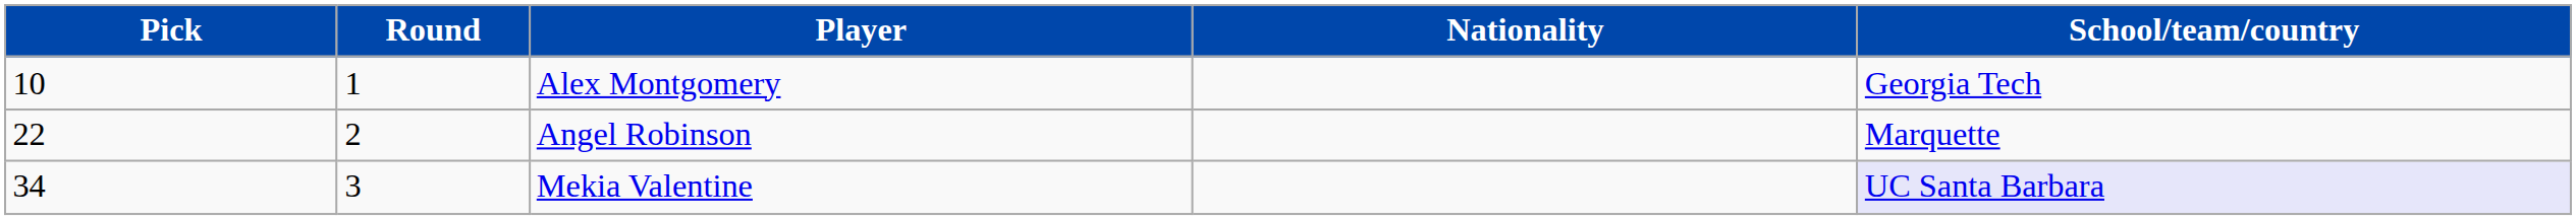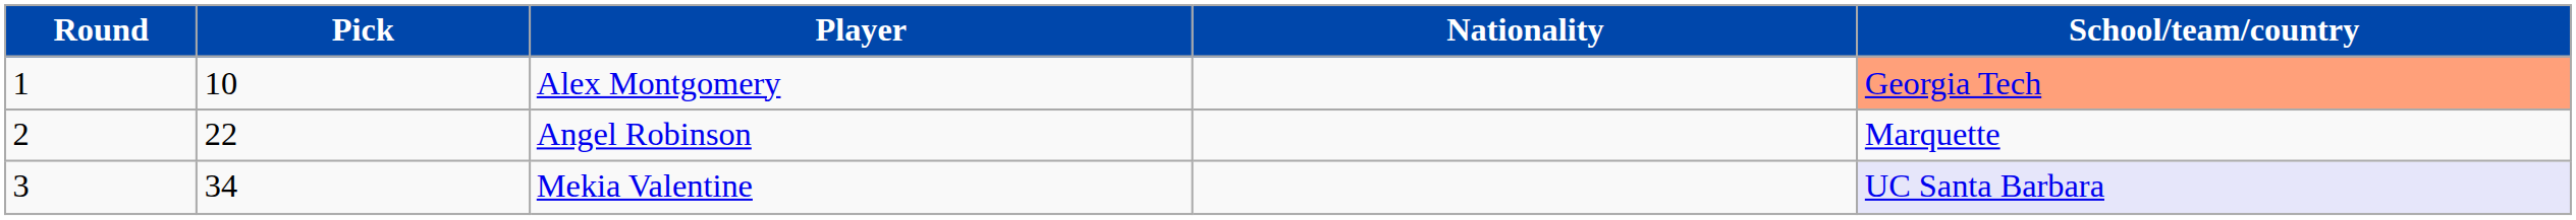 <table class="wikitable">
 <tr>
+<th style="background:#0047AB; color:white;" width="2%">Round</th>
 <th style="background:#0047AB; color:white;" width="5%">Pick</th>
-<th style="background:#0047AB; color:white;" width="2%">Round</th>
 <th style="background:#0047AB; color:white;" width="10%">Player</th>
 <th style="background:#0047AB; color:white;" width="10%">Nationality</th>
 <th style="background:#0047AB; color:white;" width="10%">School/team/country</th>
 </tr>
 <tr>
+<td>1</td>
 <td>10</td>
-<td>1</td>
 <td><a href='#'>Alex Montgomery</a></td>
 <td></td>
-<td><a href='#'>Georgia Tech</a></td>
+<td style="background: lightsalmon;"><a href='#'>Georgia Tech</a></td>
 </tr>
 <tr>
+<td>2</td>
 <td>22</td>
-<td>2</td>
 <td><a href='#'>Angel Robinson</a></td>
 <td></td>
 <td><a href='#'>Marquette</a></td>
 </tr>
 <tr>
+<td>3</td>
 <td>34</td>
-<td>3</td>
 <td><a href='#'>Mekia Valentine</a></td>
 <td></td>
 <td style="background: lavender;"><a href='#'>UC Santa Barbara</a></td>
 </tr>
 </table>
